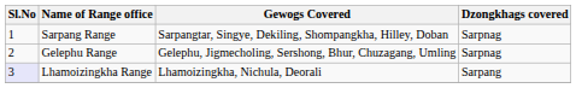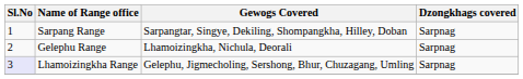 <table class="wikitable">
 <tr>
 <th>Sl.No</th>
 <th>Name of Range office</th>
 <th>Gewogs Covered</th>
 <th>Dzongkhags covered</th>
 </tr>
 <tr>
 <td>1</td>
 <td>Sarpang Range</td>
 <td>Sarpangtar, Singye, Dekiling, Shompangkha, Hilley, Doban</td>
 <td>Sarpnag</td>
 </tr>
 <tr>
 <td>2</td>
 <td>Gelephu Range</td>
-<td>Gelephu, Jigmecholing, Sershong, Bhur, Chuzagang, Umling</td>
+<td>Lhamoizingkha, Nichula, Deorali</td>
 <td>Sarpnag</td>
 </tr>
 <tr>
 <td style="background: lavender;">3</td>
 <td>Lhamoizingkha Range</td>
-<td>Lhamoizingkha, Nichula, Deorali</td>
-<td>Sarpang</td>
+<td>Gelephu, Jigmecholing, Sershong, Bhur, Chuzagang, Umling</td>
+<td>Sarpnag</td>
 </tr>
 <tr>
 </tr>
 </table>
